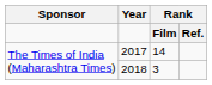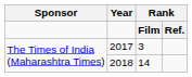 <table class="wikitable">
 <tr>
 <th rowspan="1">Sponsor</th>
 <th rowspan="1">Year</th>
 <th colspan="2">Rank</th>
 </tr>
 <tr>
 <td></td>
 <td></td>
 <th>Film</th>
 <th>Ref.</th>
 </tr>
 <tr>
 <td rowspan="2"><a href='#'>The Times of India</a><br> (<a href='#'>Maharashtra Times</a>)</td>
 <td>2017</td>
-<td>14</td>
+<td>3</td>
 <td></td>
 </tr>
 <tr>
 <td>2018</td>
-<td>3</td>
+<td>14</td>
 <td></td>
 </tr>
 </table>
